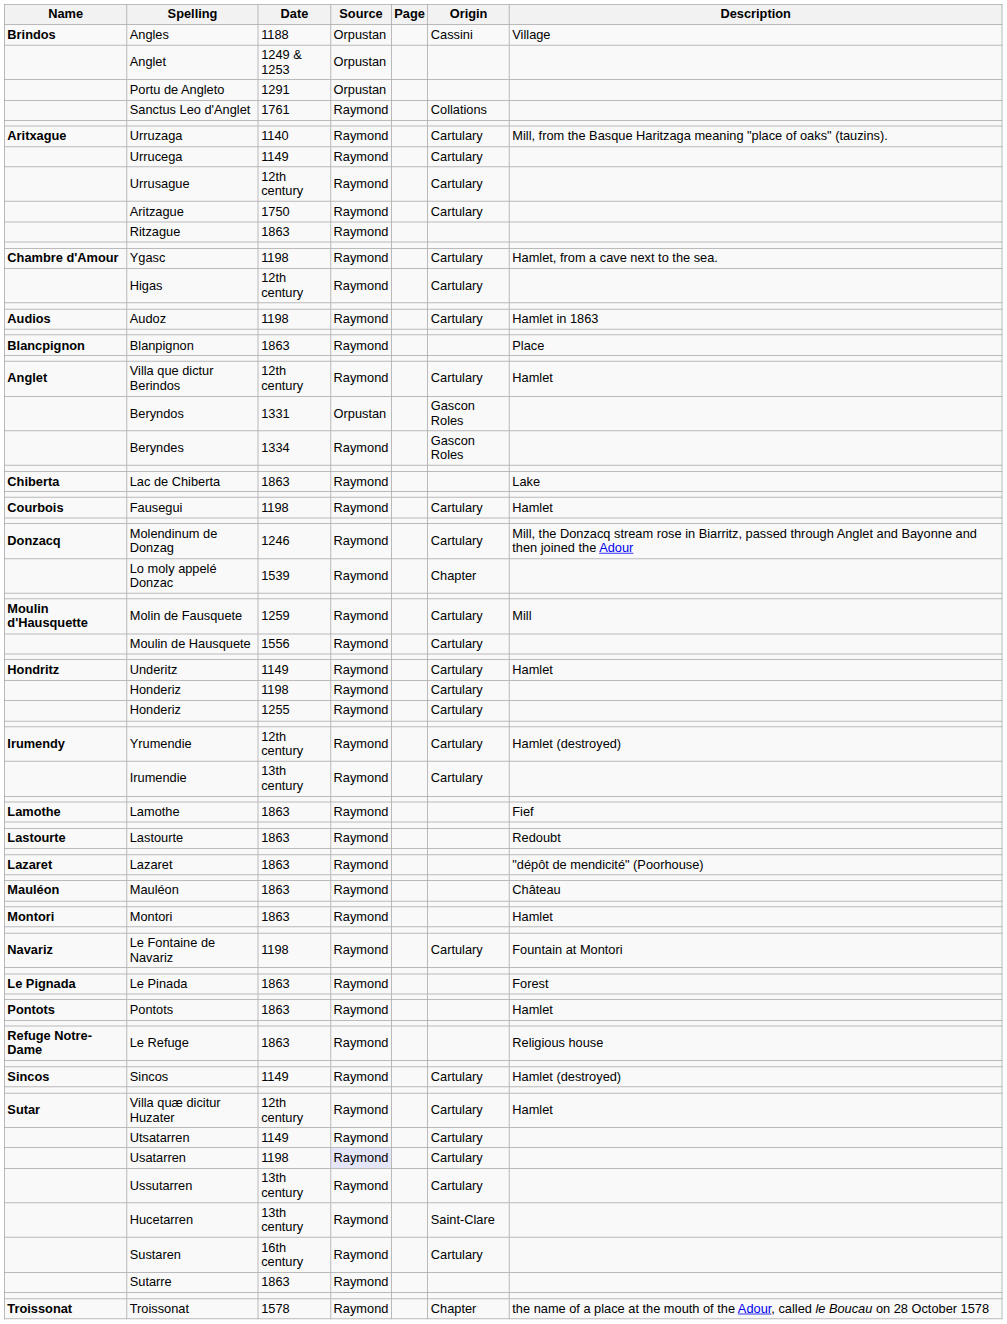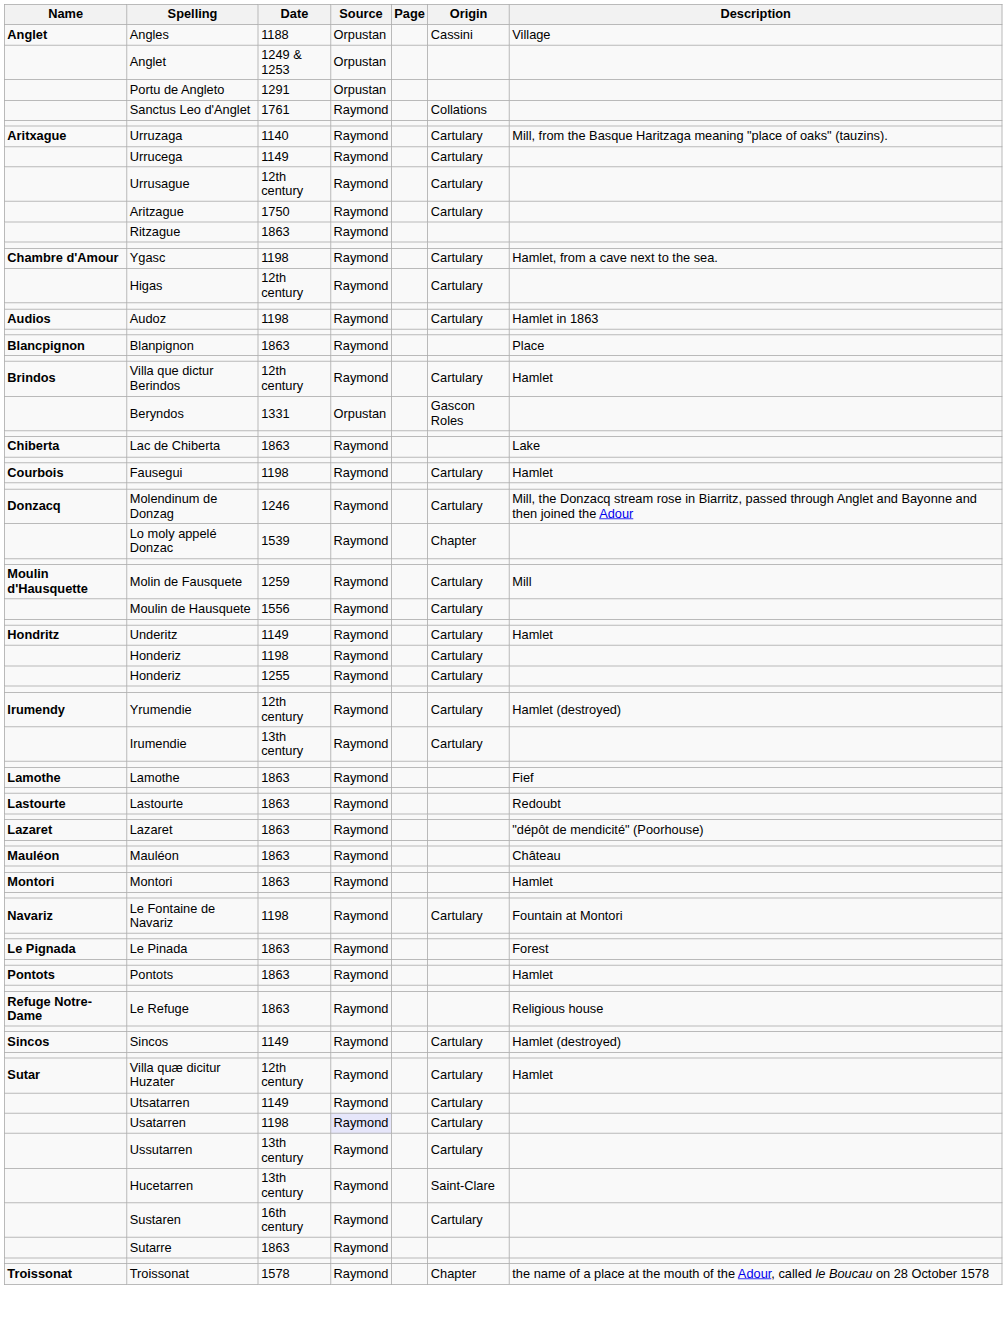 <table class="wikitable">
 <tr>
 <th>Name</th>
 <th>Spelling</th>
 <th>Date</th>
 <th>Source</th>
 <th>Page</th>
 <th>Origin</th>
 <th>Description</th>
 </tr>
 <tr>
-<td><strong>Brindos</strong></td>
+<td><strong>Anglet</strong></td>
 <td>Angles</td>
 <td>1188</td>
 <td>Orpustan</td>
 <td></td>
 <td>Cassini</td>
 <td>Village</td>
 </tr>
 <tr>
 <td></td>
 <td>Anglet</td>
 <td>1249 & 1253</td>
 <td>Orpustan</td>
 <td></td>
 <td></td>
 <td></td>
 </tr>
 <tr>
 <td></td>
 <td>Portu de Angleto</td>
 <td>1291</td>
 <td>Orpustan</td>
 <td></td>
 <td></td>
 <td></td>
 </tr>
 <tr>
 <td></td>
 <td>Sanctus Leo d'Anglet</td>
 <td>1761</td>
 <td>Raymond</td>
 <td></td>
 <td>Collations</td>
 <td></td>
 </tr>
 <tr>
 <td></td>
 <td></td>
 <td></td>
 <td></td>
 <td></td>
 <td></td>
 <td></td>
 </tr>
 <tr>
 <td><strong>Aritxague</strong></td>
 <td>Urruzaga</td>
 <td>1140</td>
 <td>Raymond</td>
 <td></td>
 <td>Cartulary</td>
 <td>Mill, from the Basque Haritzaga meaning "place of oaks" (tauzins).</td>
 </tr>
 <tr>
 <td></td>
 <td>Urrucega</td>
 <td>1149</td>
 <td>Raymond</td>
 <td></td>
 <td>Cartulary</td>
 <td></td>
 </tr>
 <tr>
 <td></td>
 <td>Urrusague</td>
 <td>12th century</td>
 <td>Raymond</td>
 <td></td>
 <td>Cartulary</td>
 <td></td>
 </tr>
 <tr>
 <td></td>
 <td>Aritzague</td>
 <td>1750</td>
 <td>Raymond</td>
 <td></td>
 <td>Cartulary</td>
 <td></td>
 </tr>
 <tr>
 <td></td>
 <td>Ritzague</td>
 <td>1863</td>
 <td>Raymond</td>
 <td></td>
 <td></td>
 <td></td>
 </tr>
 <tr>
 <td></td>
 <td></td>
 <td></td>
 <td></td>
 <td></td>
 <td></td>
 <td></td>
 </tr>
 <tr>
 <td><strong>Chambre d'Amour</strong></td>
 <td>Ygasc</td>
 <td>1198</td>
 <td>Raymond</td>
 <td></td>
 <td>Cartulary</td>
 <td>Hamlet, from a cave next to the sea.</td>
 </tr>
 <tr>
 <td></td>
 <td>Higas</td>
 <td>12th century</td>
 <td>Raymond</td>
 <td></td>
 <td>Cartulary</td>
 <td></td>
 </tr>
 <tr>
 <td></td>
 <td></td>
 <td></td>
 <td></td>
 <td></td>
 <td></td>
 <td></td>
 </tr>
 <tr>
 <td><strong>Audios</strong></td>
 <td>Audoz</td>
 <td>1198</td>
 <td>Raymond</td>
 <td></td>
 <td>Cartulary</td>
 <td>Hamlet in 1863</td>
 </tr>
 <tr>
 <td></td>
 <td></td>
 <td></td>
 <td></td>
 <td></td>
 <td></td>
 <td></td>
 </tr>
 <tr>
 <td><strong>Blancpignon</strong></td>
 <td>Blanpignon</td>
 <td>1863</td>
 <td>Raymond</td>
 <td></td>
 <td></td>
 <td>Place</td>
 </tr>
 <tr>
 <td></td>
 <td></td>
 <td></td>
 <td></td>
 <td></td>
 <td></td>
 <td></td>
 </tr>
 <tr>
-<td><strong>Anglet</strong></td>
+<td><strong>Brindos</strong></td>
 <td>Villa que dictur Berindos</td>
 <td>12th century</td>
 <td>Raymond</td>
 <td></td>
 <td>Cartulary</td>
 <td>Hamlet</td>
 </tr>
 <tr>
 <td></td>
 <td>Beryndos</td>
 <td>1331</td>
 <td>Orpustan</td>
-<td></td>
-<td>Gascon Roles</td>
-<td></td>
-</tr>
-<tr>
-<td></td>
-<td>Beryndes</td>
-<td>1334</td>
-<td>Raymond</td>
 <td></td>
 <td>Gascon Roles</td>
 <td></td>
 </tr>
 <tr>
 <td></td>
 <td></td>
 <td></td>
 <td></td>
 <td></td>
 <td></td>
 <td></td>
 </tr>
 <tr>
 <td><strong>Chiberta</strong></td>
 <td>Lac de Chiberta</td>
 <td>1863</td>
 <td>Raymond</td>
 <td></td>
 <td></td>
 <td>Lake</td>
 </tr>
 <tr>
 <td></td>
 <td></td>
 <td></td>
 <td></td>
 <td></td>
 <td></td>
 <td></td>
 </tr>
 <tr>
 <td><strong>Courbois</strong></td>
 <td>Fausegui</td>
 <td>1198</td>
 <td>Raymond</td>
 <td></td>
 <td>Cartulary</td>
 <td>Hamlet</td>
 </tr>
 <tr>
 <td></td>
 <td></td>
 <td></td>
 <td></td>
 <td></td>
 <td></td>
 <td></td>
 </tr>
 <tr>
 <td><strong>Donzacq</strong></td>
 <td>Molendinum de Donzag</td>
 <td>1246</td>
 <td>Raymond</td>
 <td></td>
 <td>Cartulary</td>
 <td>Mill, the Donzacq stream rose in Biarritz, passed through Anglet and Bayonne and then joined the <a href='#'>Adour</a></td>
 </tr>
 <tr>
 <td></td>
 <td>Lo moly appelé Donzac</td>
 <td>1539</td>
 <td>Raymond</td>
 <td></td>
 <td>Chapter</td>
 <td></td>
 </tr>
 <tr>
 <td></td>
 <td></td>
 <td></td>
 <td></td>
 <td></td>
 <td></td>
 <td></td>
 </tr>
 <tr>
 <td><strong>Moulin d'Hausquette</strong></td>
 <td>Molin de Fausquete</td>
 <td>1259</td>
 <td>Raymond</td>
 <td></td>
 <td>Cartulary</td>
 <td>Mill</td>
 </tr>
 <tr>
 <td></td>
 <td>Moulin de Hausquete</td>
 <td>1556</td>
 <td>Raymond</td>
 <td></td>
 <td>Cartulary</td>
 <td></td>
 </tr>
 <tr>
 <td></td>
 <td></td>
 <td></td>
 <td></td>
 <td></td>
 <td></td>
 <td></td>
 </tr>
 <tr>
 <td><strong>Hondritz</strong></td>
 <td>Underitz</td>
 <td>1149</td>
 <td>Raymond</td>
 <td></td>
 <td>Cartulary</td>
 <td>Hamlet</td>
 </tr>
 <tr>
 <td></td>
 <td>Honderiz</td>
 <td>1198</td>
 <td>Raymond</td>
 <td></td>
 <td>Cartulary</td>
 <td></td>
 </tr>
 <tr>
 <td></td>
 <td>Honderiz</td>
 <td>1255</td>
 <td>Raymond</td>
 <td></td>
 <td>Cartulary</td>
 <td></td>
 </tr>
 <tr>
 <td></td>
 <td></td>
 <td></td>
 <td></td>
 <td></td>
 <td></td>
 <td></td>
 </tr>
 <tr>
 <td><strong>Irumendy</strong></td>
 <td>Yrumendie</td>
 <td>12th century</td>
 <td>Raymond</td>
 <td></td>
 <td>Cartulary</td>
 <td>Hamlet (destroyed)</td>
 </tr>
 <tr>
 <td></td>
 <td>Irumendie</td>
 <td>13th century</td>
 <td>Raymond</td>
 <td></td>
 <td>Cartulary</td>
 <td></td>
 </tr>
 <tr>
 <td></td>
 <td></td>
 <td></td>
 <td></td>
 <td></td>
 <td></td>
 <td></td>
 </tr>
 <tr>
 <td><strong>Lamothe</strong></td>
 <td>Lamothe</td>
 <td>1863</td>
 <td>Raymond</td>
 <td></td>
 <td></td>
 <td>Fief</td>
 </tr>
 <tr>
 <td></td>
 <td></td>
 <td></td>
 <td></td>
 <td></td>
 <td></td>
 <td></td>
 </tr>
 <tr>
 <td><strong>Lastourte</strong></td>
 <td>Lastourte</td>
 <td>1863</td>
 <td>Raymond</td>
 <td></td>
 <td></td>
 <td>Redoubt</td>
 </tr>
 <tr>
 <td></td>
 <td></td>
 <td></td>
 <td></td>
 <td></td>
 <td></td>
 <td></td>
 </tr>
 <tr>
 <td><strong>Lazaret</strong></td>
 <td>Lazaret</td>
 <td>1863</td>
 <td>Raymond</td>
 <td></td>
 <td></td>
 <td>"dépôt de mendicité" (Poorhouse)</td>
 </tr>
 <tr>
 <td></td>
 <td></td>
 <td></td>
 <td></td>
 <td></td>
 <td></td>
 <td></td>
 </tr>
 <tr>
 <td><strong>Mauléon</strong></td>
 <td>Mauléon</td>
 <td>1863</td>
 <td>Raymond</td>
 <td></td>
 <td></td>
 <td>Château</td>
 </tr>
 <tr>
 <td></td>
 <td></td>
 <td></td>
 <td></td>
 <td></td>
 <td></td>
 <td></td>
 </tr>
 <tr>
 <td><strong>Montori</strong></td>
 <td>Montori</td>
 <td>1863</td>
 <td>Raymond</td>
 <td></td>
 <td></td>
 <td>Hamlet</td>
 </tr>
 <tr>
 <td></td>
 <td></td>
 <td></td>
 <td></td>
 <td></td>
 <td></td>
 <td></td>
 </tr>
 <tr>
 <td><strong>Navariz</strong></td>
 <td>Le Fontaine de Navariz</td>
 <td>1198</td>
 <td>Raymond</td>
 <td></td>
 <td>Cartulary</td>
 <td>Fountain at Montori</td>
 </tr>
 <tr>
 <td></td>
 <td></td>
 <td></td>
 <td></td>
 <td></td>
 <td></td>
 <td></td>
 </tr>
 <tr>
 <td><strong>Le Pignada</strong></td>
 <td>Le Pinada</td>
 <td>1863</td>
 <td>Raymond</td>
 <td></td>
 <td></td>
 <td>Forest</td>
 </tr>
 <tr>
 <td></td>
 <td></td>
 <td></td>
 <td></td>
 <td></td>
 <td></td>
 <td></td>
 </tr>
 <tr>
 <td><strong>Pontots</strong></td>
 <td>Pontots</td>
 <td>1863</td>
 <td>Raymond</td>
 <td></td>
 <td></td>
 <td>Hamlet</td>
 </tr>
 <tr>
 <td></td>
 <td></td>
 <td></td>
 <td></td>
 <td></td>
 <td></td>
 <td></td>
 </tr>
 <tr>
 <td><strong>Refuge Notre-Dame</strong></td>
 <td>Le Refuge</td>
 <td>1863</td>
 <td>Raymond</td>
 <td></td>
 <td></td>
 <td>Religious house</td>
 </tr>
 <tr>
 <td></td>
 <td></td>
 <td></td>
 <td></td>
 <td></td>
 <td></td>
 <td></td>
 </tr>
 <tr>
 <td><strong>Sincos</strong></td>
 <td>Sincos</td>
 <td>1149</td>
 <td>Raymond</td>
 <td></td>
 <td>Cartulary</td>
 <td>Hamlet (destroyed)</td>
 </tr>
 <tr>
 <td></td>
 <td></td>
 <td></td>
 <td></td>
 <td></td>
 <td></td>
 <td></td>
 </tr>
 <tr>
 <td><strong>Sutar</strong></td>
 <td>Villa quæ dicitur Huzater</td>
 <td>12th century</td>
 <td>Raymond</td>
 <td></td>
 <td>Cartulary</td>
 <td>Hamlet</td>
 </tr>
 <tr>
 <td></td>
 <td>Utsatarren</td>
 <td>1149</td>
 <td>Raymond</td>
 <td></td>
 <td>Cartulary</td>
 <td></td>
 </tr>
 <tr>
 <td></td>
 <td>Usatarren</td>
 <td>1198</td>
 <td style="background: lavender;">Raymond</td>
 <td></td>
 <td>Cartulary</td>
 <td></td>
 </tr>
 <tr>
 <td></td>
 <td>Ussutarren</td>
 <td>13th century</td>
 <td>Raymond</td>
 <td></td>
 <td>Cartulary</td>
 <td></td>
 </tr>
 <tr>
 <td></td>
 <td>Hucetarren</td>
 <td>13th century</td>
 <td>Raymond</td>
 <td></td>
 <td>Saint-Clare</td>
 <td></td>
 </tr>
 <tr>
 <td></td>
 <td>Sustaren</td>
 <td>16th century</td>
 <td>Raymond</td>
 <td></td>
 <td>Cartulary</td>
 <td></td>
 </tr>
 <tr>
 <td></td>
 <td>Sutarre</td>
 <td>1863</td>
 <td>Raymond</td>
 <td></td>
 <td></td>
 <td></td>
 </tr>
 <tr>
 <td></td>
 <td></td>
 <td></td>
 <td></td>
 <td></td>
 <td></td>
 <td></td>
 </tr>
 <tr>
 <td><strong>Troissonat</strong></td>
 <td>Troissonat</td>
 <td>1578</td>
 <td>Raymond</td>
 <td></td>
 <td>Chapter</td>
 <td>the name of a place at the mouth of the <a href='#'>Adour</a>, called <em>le Boucau</em> on 28 October 1578</td>
 </tr>
 </table>
